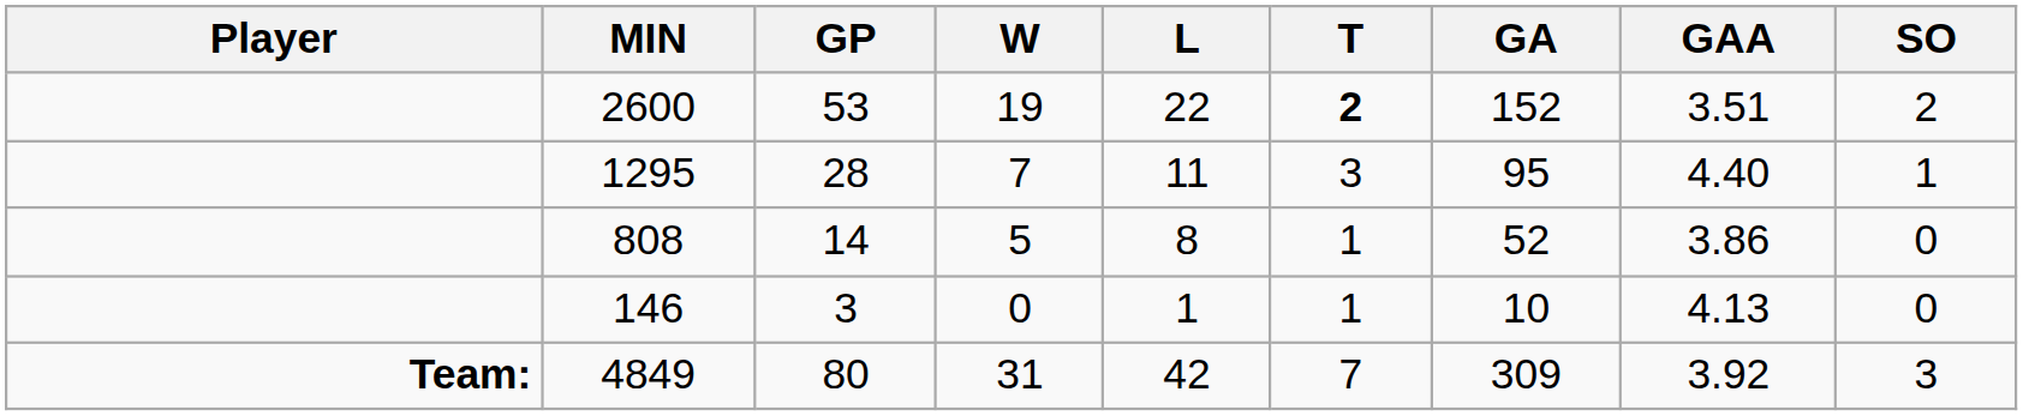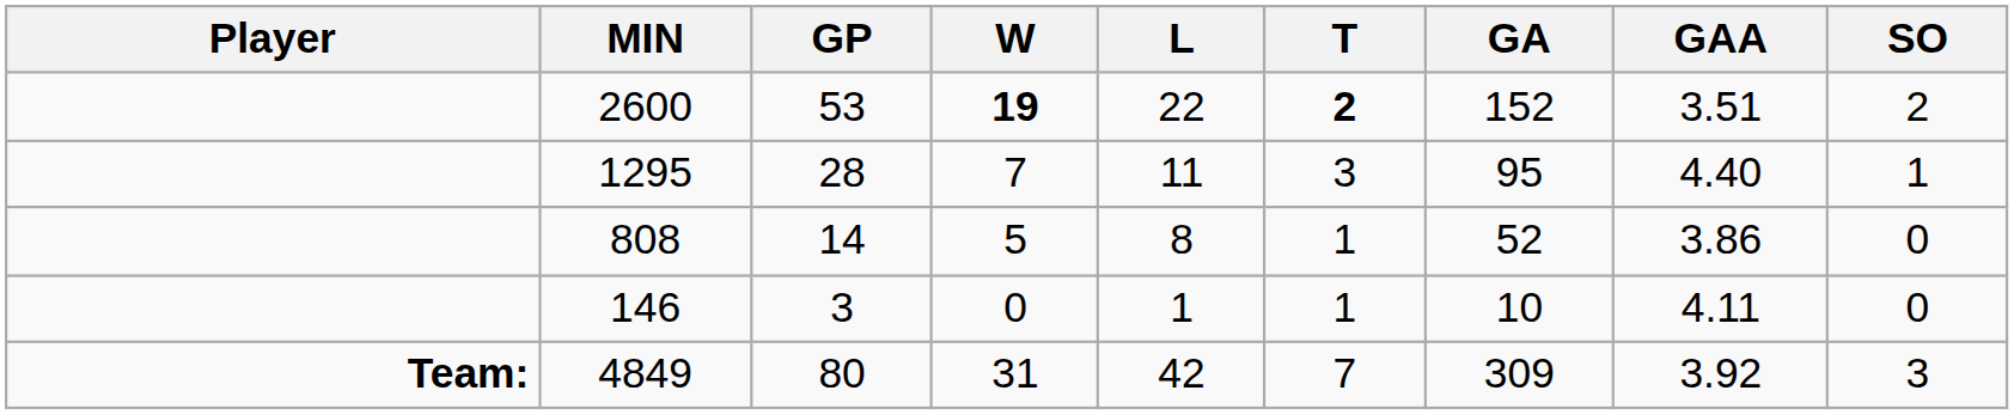 <table class="wikitable sortable" width="60%">
 <tr>
 <th bgcolor="#DDDDFF" width="10%">Player</th>
 <th width="3%" bgcolor="#DDDDFF" title="Minutes played">MIN</th>
 <th width="3%" bgcolor="#DDDDFF" title="Games played in">GP</th>
 <th width="3%" bgcolor="#DDDDFF" title="Wins">W</th>
 <th width="3%" bgcolor="#DDDDFF"title="Losses">L</th>
 <th width="3%" bgcolor="#DDDDFF" title="Ties">T</th>
 <th width="3%" bgcolor="#DDDDFF" title="Goals against">GA</th>
 <th width="3%" bgcolor="#DDDDFF" title="Goals against average">GAA</th>
 <th width="3%" bgcolor="#DDDDFF"title="Shut-outs">SO</th>
 </tr>
 <tr align="center">
 <td align="right"></td>
 <td>2600</td>
 <td>53</td>
-<td>19</td>
+<td><strong>19</strong></td>
 <td>22</td>
 <td><strong>2</strong></td>
 <td>152</td>
 <td>3.51</td>
 <td>2</td>
 </tr>
 <tr align="center">
 <td align="right"></td>
 <td>1295</td>
 <td>28</td>
 <td>7</td>
 <td>11</td>
 <td>3</td>
 <td>95</td>
 <td>4.40</td>
 <td>1</td>
 </tr>
 <tr align="center">
 <td align="right"></td>
 <td>808</td>
 <td>14</td>
 <td>5</td>
 <td>8</td>
 <td>1</td>
 <td>52</td>
 <td>3.86</td>
 <td>0</td>
 </tr>
 <tr align="center">
 <td align="right"></td>
 <td>146</td>
 <td>3</td>
 <td>0</td>
 <td>1</td>
 <td>1</td>
 <td>10</td>
-<td>4.13</td>
+<td>4.11</td>
 <td>0</td>
 </tr>
 <tr align="center">
 <td align="right"><strong>Team:</strong></td>
 <td>4849</td>
 <td>80</td>
 <td>31</td>
 <td>42</td>
 <td>7</td>
 <td>309</td>
 <td>3.92</td>
 <td>3</td>
 </tr>
 </table>
